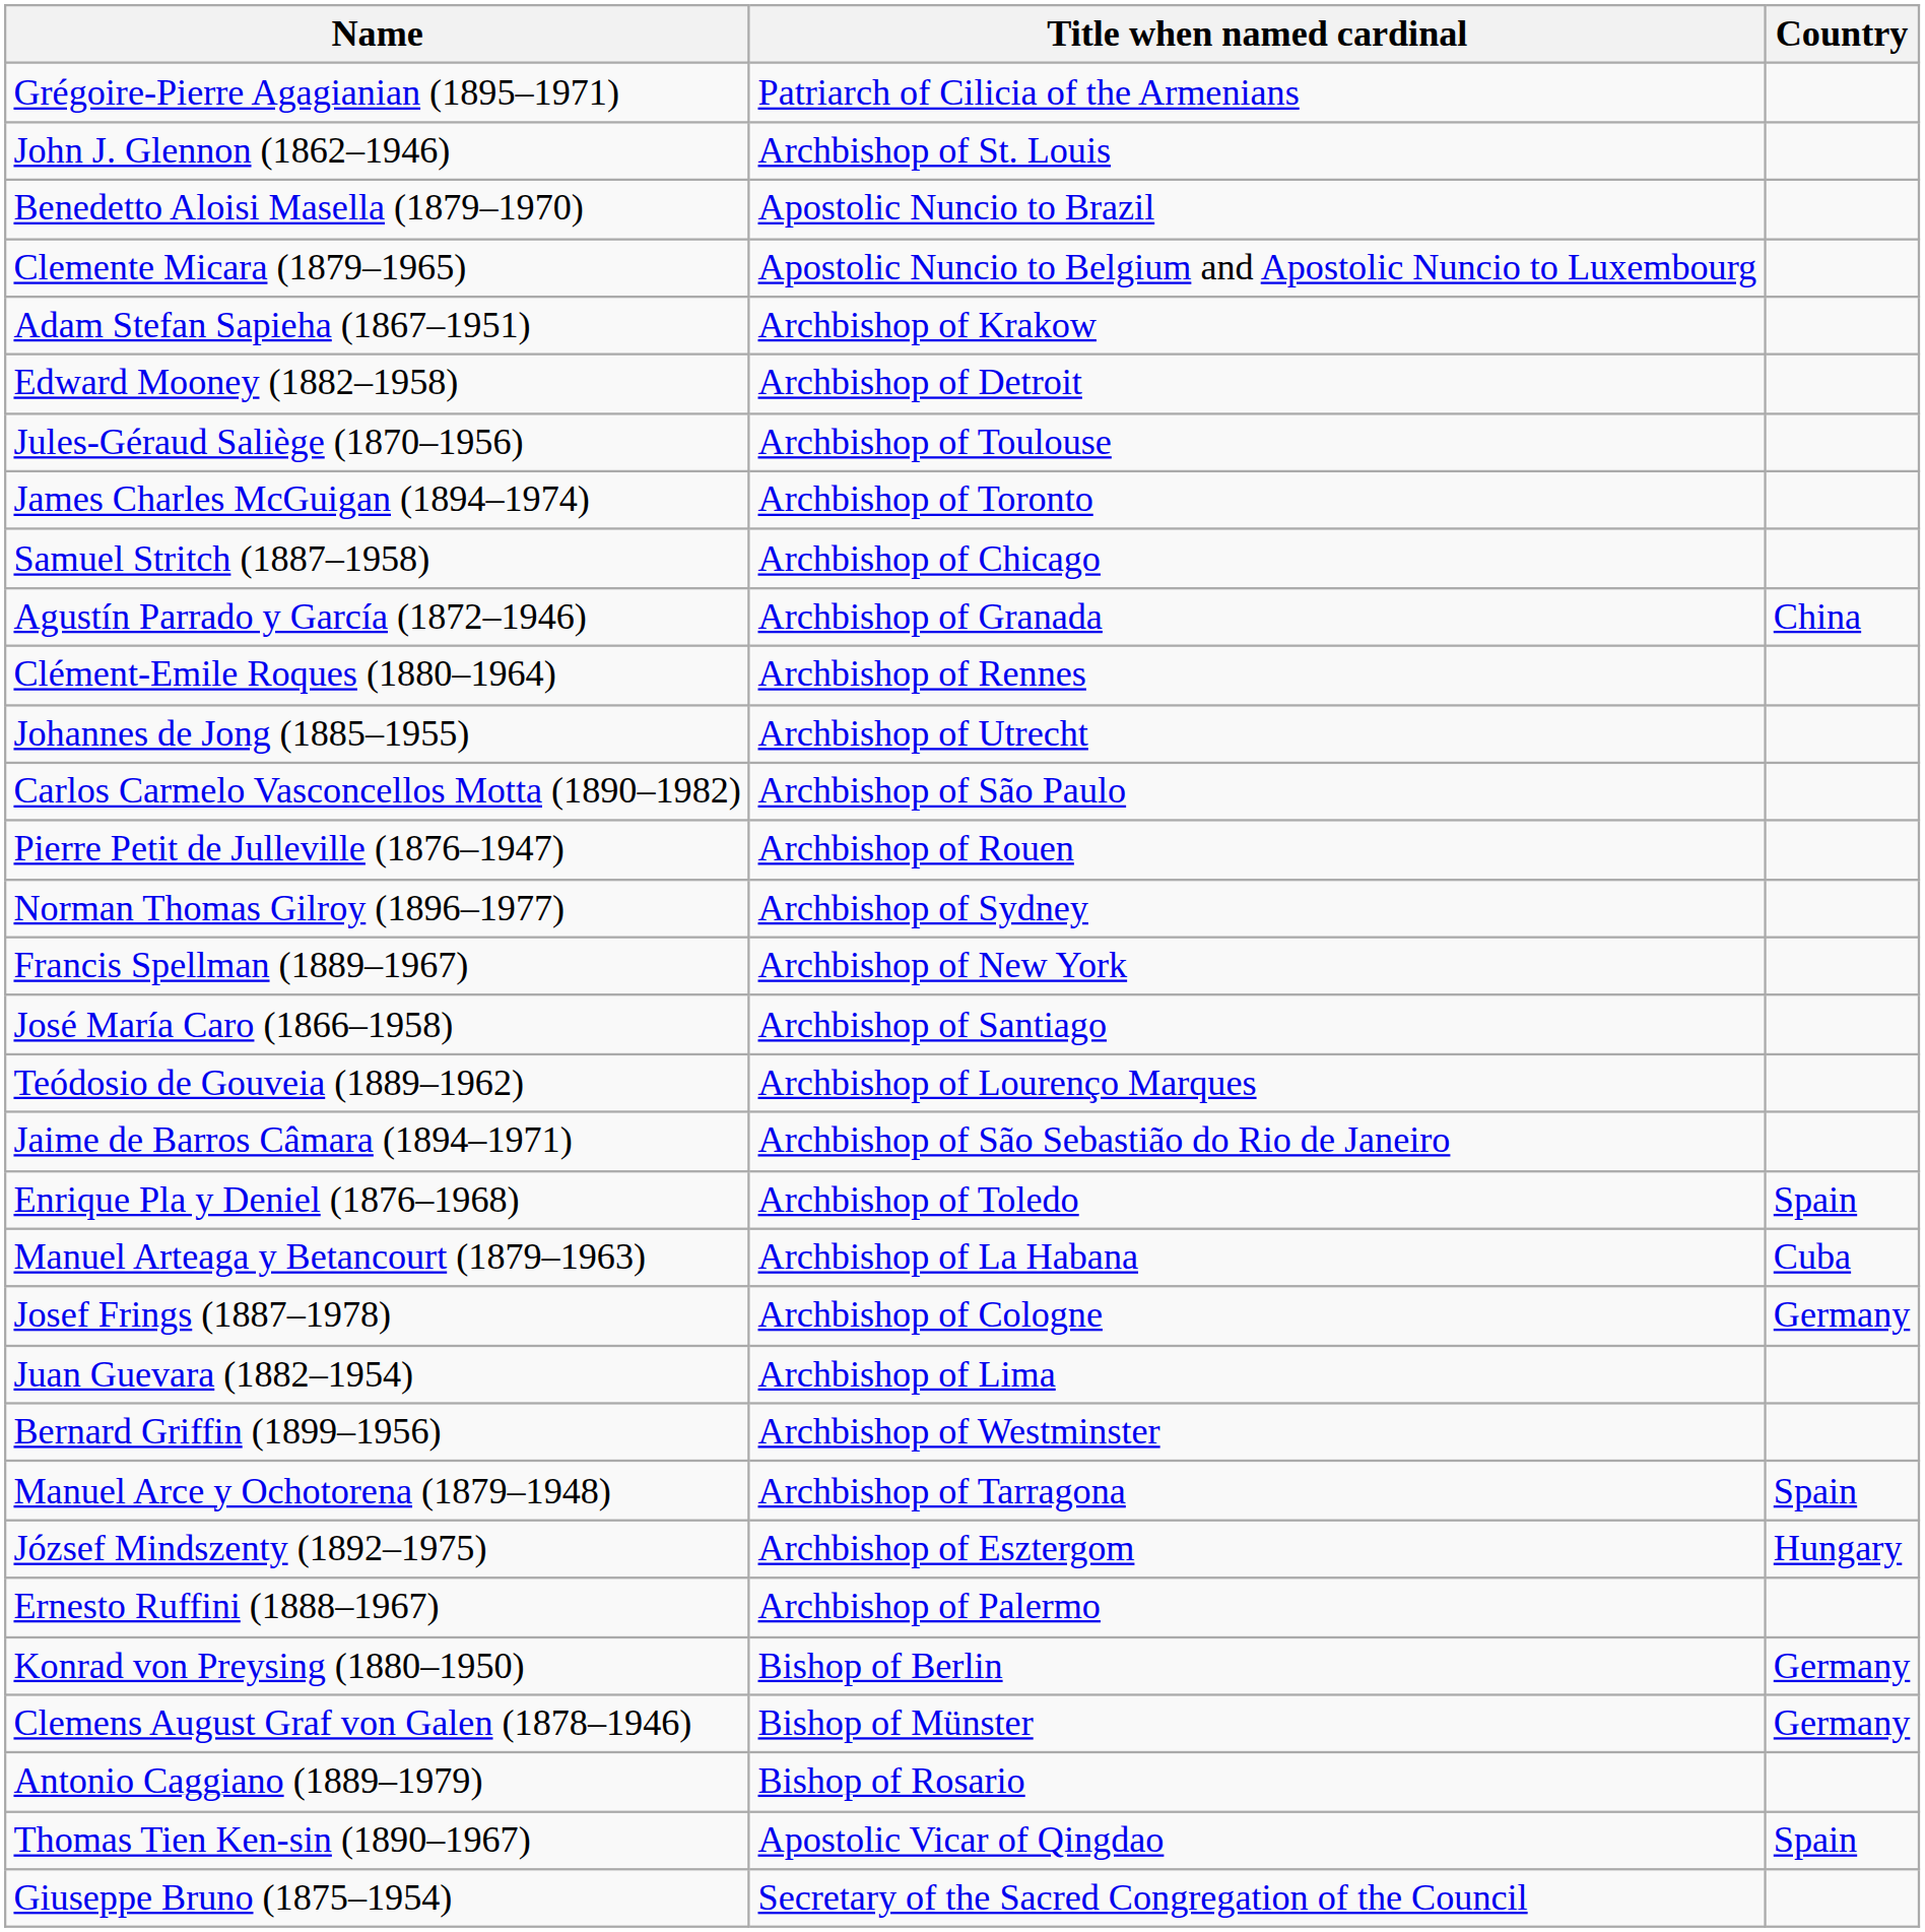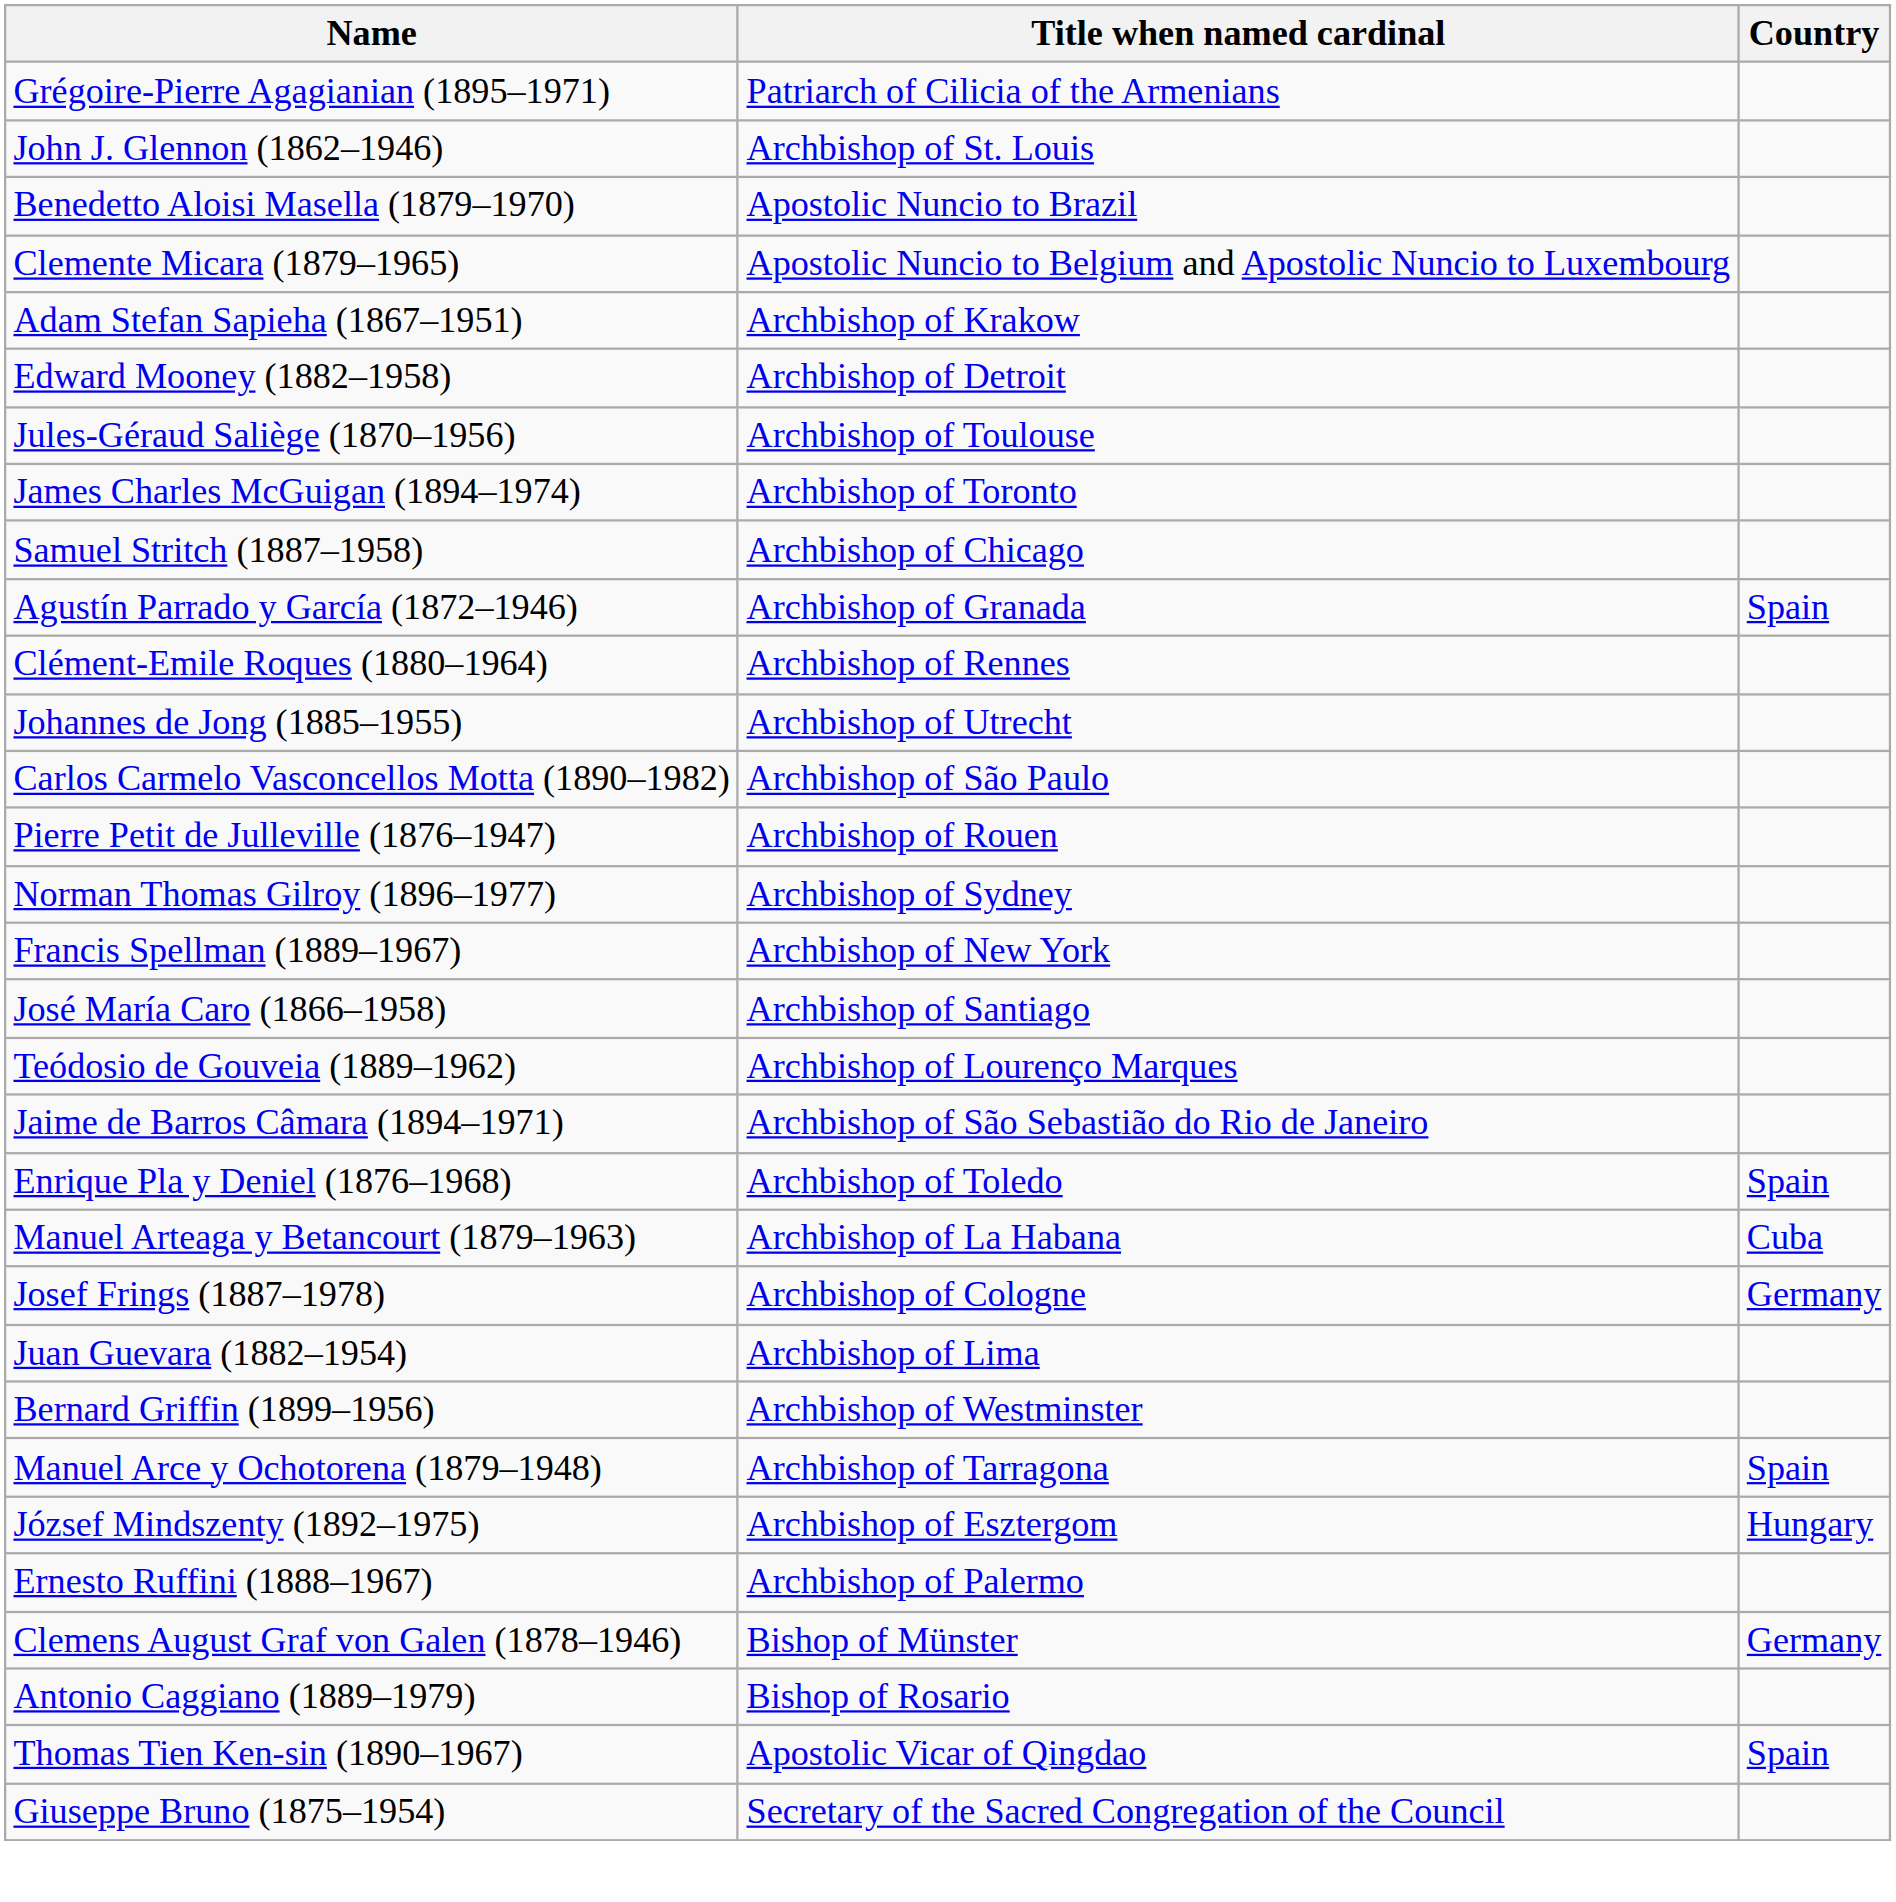 <table class="wikitable sortable">
 <tr>
 <th>Name</th>
 <th>Title when named cardinal</th>
 <th>Country</th>
 </tr>
 <tr>
 <td><a href='#'>Grégoire-Pierre Agagianian</a> (1895–1971)</td>
 <td><a href='#'>Patriarch of Cilicia of the Armenians</a></td>
 <td></td>
 </tr>
 <tr>
 <td><a href='#'>John J. Glennon</a> (1862–1946)</td>
 <td><a href='#'>Archbishop of St. Louis</a></td>
 <td></td>
 </tr>
 <tr>
 <td><a href='#'>Benedetto Aloisi Masella</a> (1879–1970)</td>
 <td><a href='#'>Apostolic Nuncio to Brazil</a></td>
 <td></td>
 </tr>
 <tr>
 <td><a href='#'>Clemente Micara</a> (1879–1965)</td>
 <td><a href='#'>Apostolic Nuncio to Belgium</a> and <a href='#'>Apostolic Nuncio to Luxembourg</a></td>
 <td></td>
 </tr>
 <tr>
 <td><a href='#'>Adam Stefan Sapieha</a> (1867–1951)</td>
 <td><a href='#'>Archbishop of Krakow</a></td>
 <td></td>
 </tr>
 <tr>
 <td><a href='#'>Edward Mooney</a> (1882–1958)</td>
 <td><a href='#'>Archbishop of Detroit</a></td>
 <td></td>
 </tr>
 <tr>
 <td><a href='#'>Jules-Géraud Saliège</a> (1870–1956)</td>
 <td><a href='#'>Archbishop of Toulouse</a></td>
 <td></td>
 </tr>
 <tr>
 <td><a href='#'>James Charles McGuigan</a> (1894–1974)</td>
 <td><a href='#'>Archbishop of Toronto</a></td>
 <td></td>
 </tr>
 <tr>
 <td><a href='#'>Samuel Stritch</a> (1887–1958)</td>
 <td><a href='#'>Archbishop of Chicago</a></td>
 <td></td>
 </tr>
 <tr>
 <td><a href='#'>Agustín Parrado y García</a> (1872–1946)</td>
 <td><a href='#'>Archbishop of Granada</a></td>
-<td> <a href='#'>China</a></td>
+<td> <a href='#'>Spain</a></td>
 </tr>
 <tr>
 <td><a href='#'>Clément-Emile Roques</a> (1880–1964)</td>
 <td><a href='#'>Archbishop of Rennes</a></td>
 <td></td>
 </tr>
 <tr>
 <td><a href='#'>Johannes de Jong</a> (1885–1955)</td>
 <td><a href='#'>Archbishop of Utrecht</a></td>
 <td></td>
 </tr>
 <tr>
 <td><a href='#'>Carlos Carmelo Vasconcellos Motta</a> (1890–1982)</td>
 <td><a href='#'>Archbishop of São Paulo</a></td>
 <td></td>
 </tr>
 <tr>
 <td><a href='#'>Pierre Petit de Julleville</a> (1876–1947)</td>
 <td><a href='#'>Archbishop of Rouen</a></td>
 <td></td>
 </tr>
 <tr>
 <td><a href='#'>Norman Thomas Gilroy</a> (1896–1977)</td>
 <td><a href='#'>Archbishop of Sydney</a></td>
 <td></td>
 </tr>
 <tr>
 <td><a href='#'>Francis Spellman</a> (1889–1967)</td>
 <td><a href='#'>Archbishop of New York</a></td>
 <td></td>
 </tr>
 <tr>
 <td><a href='#'>José María Caro</a> (1866–1958)</td>
 <td><a href='#'>Archbishop of Santiago</a></td>
 <td></td>
 </tr>
 <tr>
 <td><a href='#'>Teódosio de Gouveia</a> (1889–1962)</td>
 <td><a href='#'>Archbishop of Lourenço Marques</a></td>
 <td></td>
 </tr>
 <tr>
 <td><a href='#'>Jaime de Barros Câmara</a> (1894–1971)</td>
 <td><a href='#'>Archbishop of São Sebastião do Rio de Janeiro</a></td>
 <td></td>
 </tr>
 <tr>
 <td><a href='#'>Enrique Pla y Deniel</a> (1876–1968)</td>
 <td><a href='#'>Archbishop of Toledo</a></td>
 <td> <a href='#'>Spain</a></td>
 </tr>
 <tr>
 <td><a href='#'>Manuel Arteaga y Betancourt</a> (1879–1963)</td>
 <td><a href='#'>Archbishop of La Habana</a></td>
 <td> <a href='#'>Cuba</a></td>
 </tr>
 <tr>
 <td><a href='#'>Josef Frings</a> (1887–1978)</td>
 <td><a href='#'>Archbishop of Cologne</a></td>
 <td> <a href='#'>Germany</a></td>
 </tr>
 <tr>
 <td><a href='#'>Juan Guevara</a> (1882–1954)</td>
 <td><a href='#'>Archbishop of Lima</a></td>
 <td></td>
 </tr>
 <tr>
 <td><a href='#'>Bernard Griffin</a> (1899–1956)</td>
 <td><a href='#'>Archbishop of Westminster</a></td>
 <td></td>
 </tr>
 <tr>
 <td><a href='#'>Manuel Arce y Ochotorena</a> (1879–1948)</td>
 <td><a href='#'>Archbishop of Tarragona</a></td>
 <td> <a href='#'>Spain</a></td>
 </tr>
 <tr>
 <td><a href='#'>József Mindszenty</a> (1892–1975)</td>
 <td><a href='#'>Archbishop of Esztergom</a></td>
 <td> <a href='#'>Hungary</a></td>
 </tr>
 <tr>
 <td><a href='#'>Ernesto Ruffini</a> (1888–1967)</td>
 <td><a href='#'>Archbishop of Palermo</a></td>
 <td></td>
 </tr>
 <tr>
-<td><a href='#'>Konrad von Preysing</a> (1880–1950)</td>
-<td><a href='#'>Bishop of Berlin</a></td>
-<td> <a href='#'>Germany</a></td>
-</tr>
-<tr>
 <td><a href='#'>Clemens August Graf von Galen</a> (1878–1946)</td>
 <td><a href='#'>Bishop of Münster</a></td>
 <td> <a href='#'>Germany</a></td>
 </tr>
 <tr>
 <td><a href='#'>Antonio Caggiano</a> (1889–1979)</td>
 <td><a href='#'>Bishop of Rosario</a></td>
 <td></td>
 </tr>
 <tr>
 <td><a href='#'>Thomas Tien Ken-sin</a> (1890–1967)</td>
 <td><a href='#'>Apostolic Vicar of Qingdao</a></td>
 <td> <a href='#'>Spain</a></td>
 </tr>
 <tr>
 <td><a href='#'>Giuseppe Bruno</a> (1875–1954)</td>
 <td><a href='#'>Secretary of the Sacred Congregation of the Council</a></td>
 <td></td>
 </tr>
 </table>
